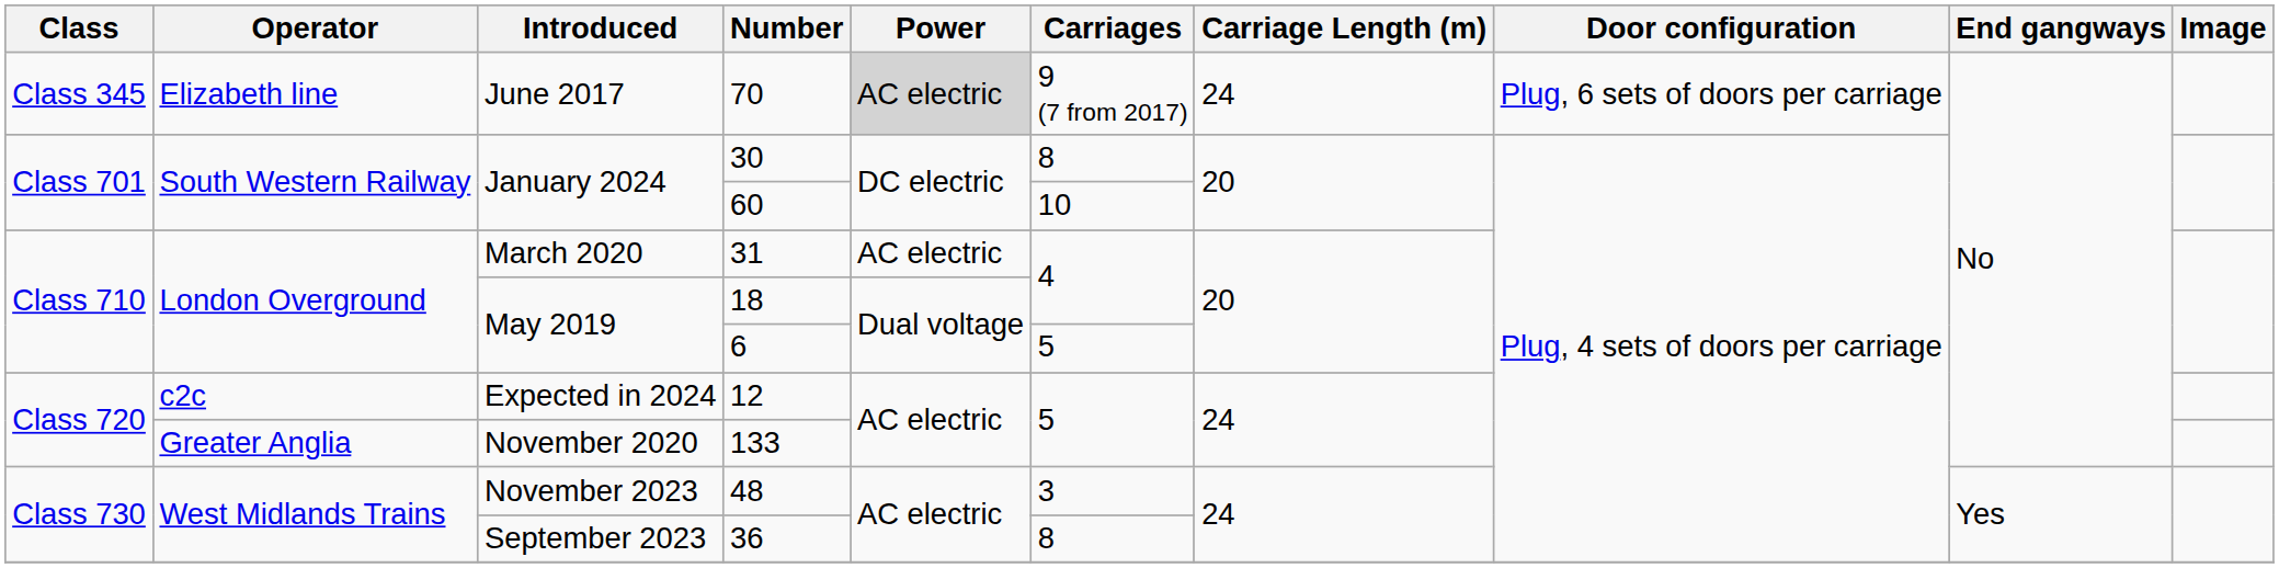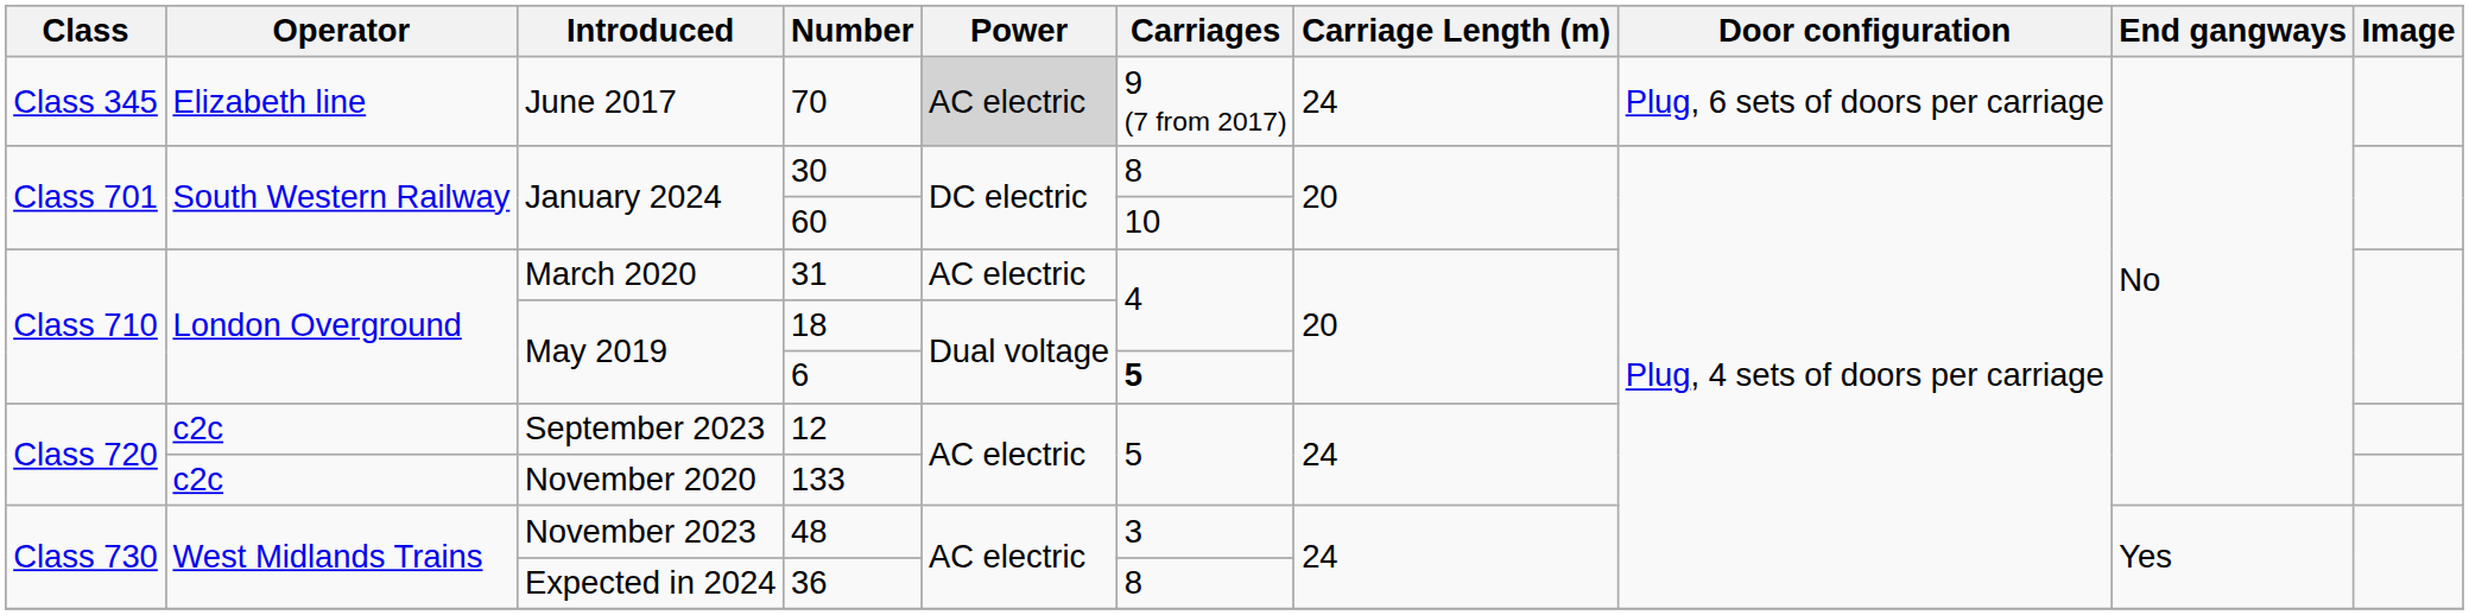 <table class="wikitable sortable">
 <tr>
 <th>Class</th>
 <th>Operator</th>
 <th>Introduced</th>
 <th>Number</th>
 <th>Power</th>
 <th>Carriages</th>
 <th>Carriage Length (m)</th>
 <th>Door configuration</th>
 <th>End gangways</th>
 <th>Image</th>
 </tr>
 <tr>
 <td><a href='#'>Class 345</a></td>
 <td><a href='#'>Elizabeth line</a></td>
 <td>June 2017</td>
 <td>70</td>
 <td style="background: lightgrey;">AC electric</td>
 <td>9<br><small>(7 from 2017)</small></td>
 <td>24</td>
 <td><a href='#'>Plug</a>, 6 sets of doors per carriage</td>
 <td rowspan="8">No</td>
 <td></td>
 </tr>
 <tr>
 <td rowspan="2"><a href='#'>Class 701</a></td>
 <td rowspan="2"><a href='#'>South Western Railway</a></td>
 <td rowspan="2">January 2024</td>
 <td>30</td>
 <td rowspan="2">DC electric</td>
 <td>8</td>
 <td rowspan="2">20</td>
 <td rowspan="9"><a href='#'>Plug</a>, 4 sets of doors per carriage</td>
 <td rowspan="2"></td>
 </tr>
 <tr>
 <td>60</td>
 <td>10</td>
 </tr>
 <tr>
 <td rowspan="3"><a href='#'>Class 710</a></td>
 <td rowspan="3"><a href='#'>London Overground</a></td>
 <td>March 2020</td>
 <td>31</td>
 <td>AC electric</td>
 <td rowspan="2">4</td>
 <td rowspan="3">20</td>
 <td rowspan="3"></td>
 </tr>
 <tr>
 <td rowspan="2">May 2019</td>
 <td>18</td>
 <td rowspan="2">Dual voltage</td>
 </tr>
 <tr>
 <td>6</td>
-<td>5</td>
+<td><strong>5</strong></td>
 </tr>
 <tr>
 <td rowspan="2"><a href='#'>Class 720</a></td>
 <td><a href='#'>c2c</a></td>
-<td>Expected in 2024</td>
+<td>September 2023</td>
 <td>12</td>
 <td rowspan="2">AC electric</td>
 <td rowspan="2">5</td>
 <td rowspan="2">24</td>
 <td></td>
 </tr>
 <tr |>
-<td><a href='#'>Greater Anglia</a></td>
+<td><a href='#'>c2c</a></td>
 <td>November 2020</td>
 <td>133</td>
 <td></td>
 </tr>
 <tr>
 <td rowspan="2"><a href='#'>Class 730</a></td>
 <td rowspan="2"><a href='#'>West Midlands Trains</a></td>
 <td>November 2023</td>
 <td>48</td>
 <td rowspan="2">AC electric</td>
 <td>3</td>
 <td rowspan="2">24</td>
 <td rowspan="2">Yes</td>
 <td rowspan="2"></td>
 </tr>
 <tr>
-<td>September 2023</td>
+<td>Expected in 2024</td>
 <td>36</td>
 <td>8</td>
 </tr>
 <tr>
 </tr>
 </table>
